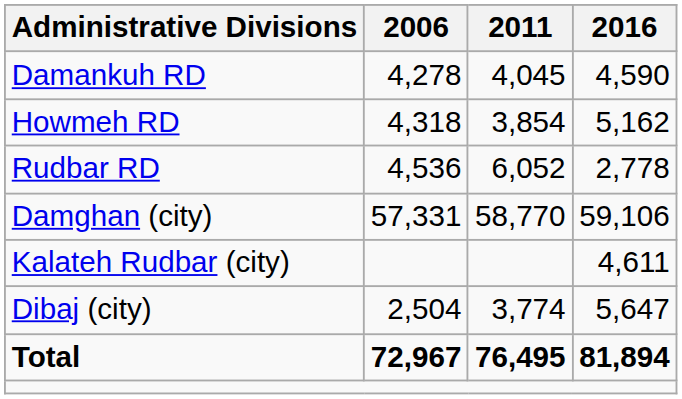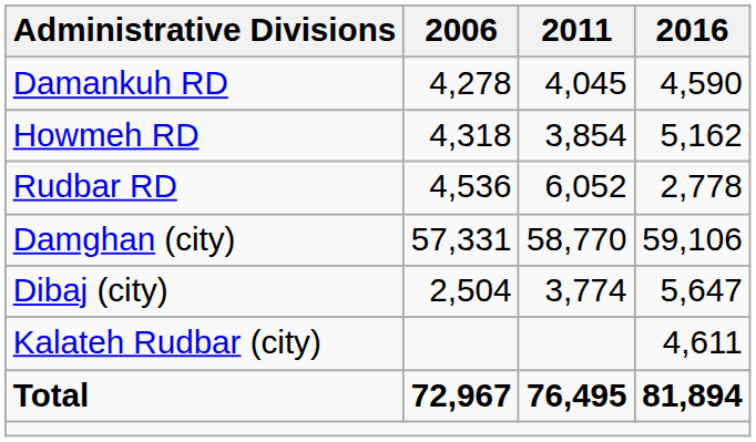 <table class="wikitable">
 <tr>
 <th>Administrative Divisions</th>
 <th>2006</th>
 <th>2011</th>
 <th>2016</th>
 </tr>
 <tr>
 <td><a href='#'>Damankuh RD</a></td>
 <td style="text-align: right;">4,278</td>
 <td style="text-align: right;">4,045</td>
 <td style="text-align: right;">4,590</td>
 </tr>
 <tr>
 <td><a href='#'>Howmeh RD</a></td>
 <td style="text-align: right;">4,318</td>
 <td style="text-align: right;">3,854</td>
 <td style="text-align: right;">5,162</td>
 </tr>
 <tr>
 <td><a href='#'>Rudbar RD</a></td>
 <td style="text-align: right;">4,536</td>
 <td style="text-align: right;">6,052</td>
 <td style="text-align: right;">2,778</td>
 </tr>
 <tr>
 <td><a href='#'>Damghan</a> (city)</td>
 <td style="text-align: right;">57,331</td>
 <td style="text-align: right;">58,770</td>
 <td style="text-align: right;">59,106</td>
 </tr>
 <tr>
+<td><a href='#'>Dibaj</a> (city)</td>
+<td style="text-align: right;">2,504</td>
+<td style="text-align: right;">3,774</td>
+<td style="text-align: right;">5,647</td>
+</tr>
+<tr>
 <td><a href='#'>Kalateh Rudbar</a> (city)</td>
 <td style="text-align: right;"></td>
 <td style="text-align: right;"></td>
 <td style="text-align: right;">4,611</td>
-</tr>
-<tr>
-<td><a href='#'>Dibaj</a> (city)</td>
-<td style="text-align: right;">2,504</td>
-<td style="text-align: right;">3,774</td>
-<td style="text-align: right;">5,647</td>
 </tr>
 <tr>
 <td><strong>Total</strong></td>
 <td style="text-align: right;"><strong>72,967</strong></td>
 <td style="text-align: right;"><strong>76,495</strong></td>
 <td style="text-align: right;"><strong>81,894</strong></td>
 </tr>
 <tr>
 <td colspan=4></td>
 </tr>
 </table>
